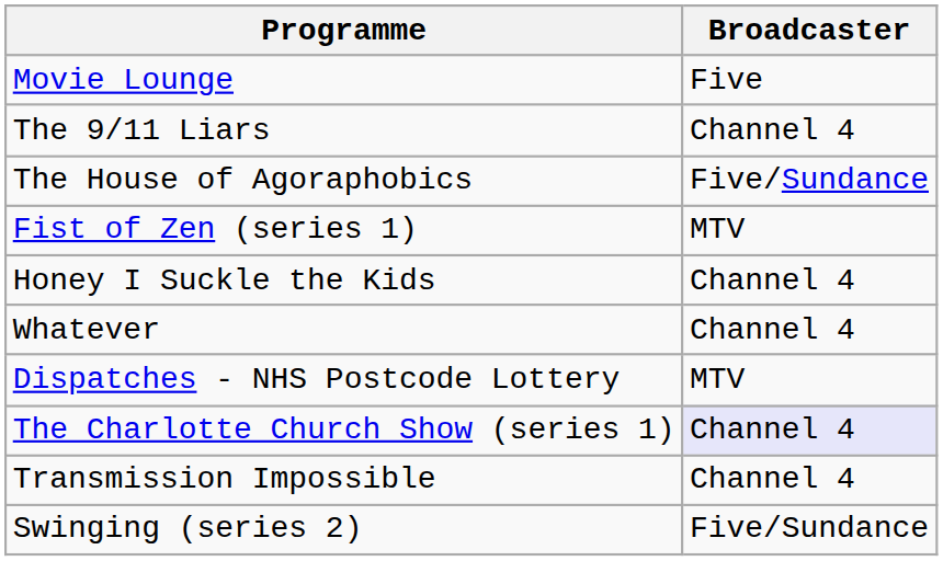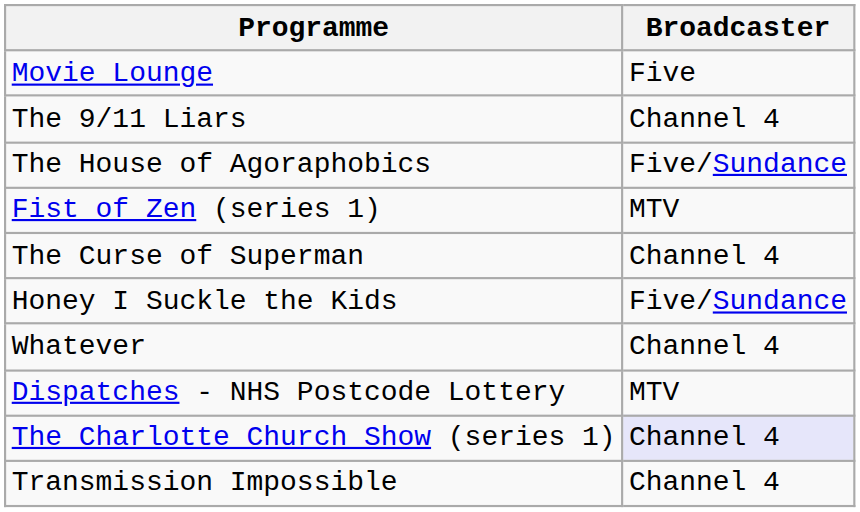 <table class="wikitable">
 <tr>
 <th>Programme</th>
 <th>Broadcaster</th>
 </tr>
 <tr>
 <td><a href='#'>Movie Lounge</a></td>
 <td>Five</td>
 </tr>
 <tr>
 <td>The 9/11 Liars</td>
 <td>Channel 4</td>
 </tr>
 <tr>
 <td>The House of Agoraphobics</td>
 <td>Five/<a href='#'>Sundance</a></td>
 </tr>
 <tr>
 <td><a href='#'>Fist of Zen</a> (series 1)</td>
 <td>MTV</td>
 </tr>
 <tr>
+<td>The Curse of Superman</td>
+<td>Channel 4</td>
+</tr>
+<tr>
 <td>Honey I Suckle the Kids</td>
-<td>Channel 4</td>
+<td>Five/<a href='#'>Sundance</a></td>
 </tr>
 <tr>
 <td>Whatever</td>
 <td>Channel 4</td>
 </tr>
 <tr>
 <td><a href='#'>Dispatches</a> - NHS Postcode Lottery</td>
 <td>MTV</td>
 </tr>
 <tr>
 <td><a href='#'>The Charlotte Church Show</a> (series 1)</td>
 <td style="background: lavender;">Channel 4</td>
 </tr>
 <tr>
 <td>Transmission Impossible</td>
 <td>Channel 4</td>
 </tr>
-<tr>
-<td>Swinging (series 2)</td>
-<td>Five/Sundance</td>
-</tr>
 </table>
